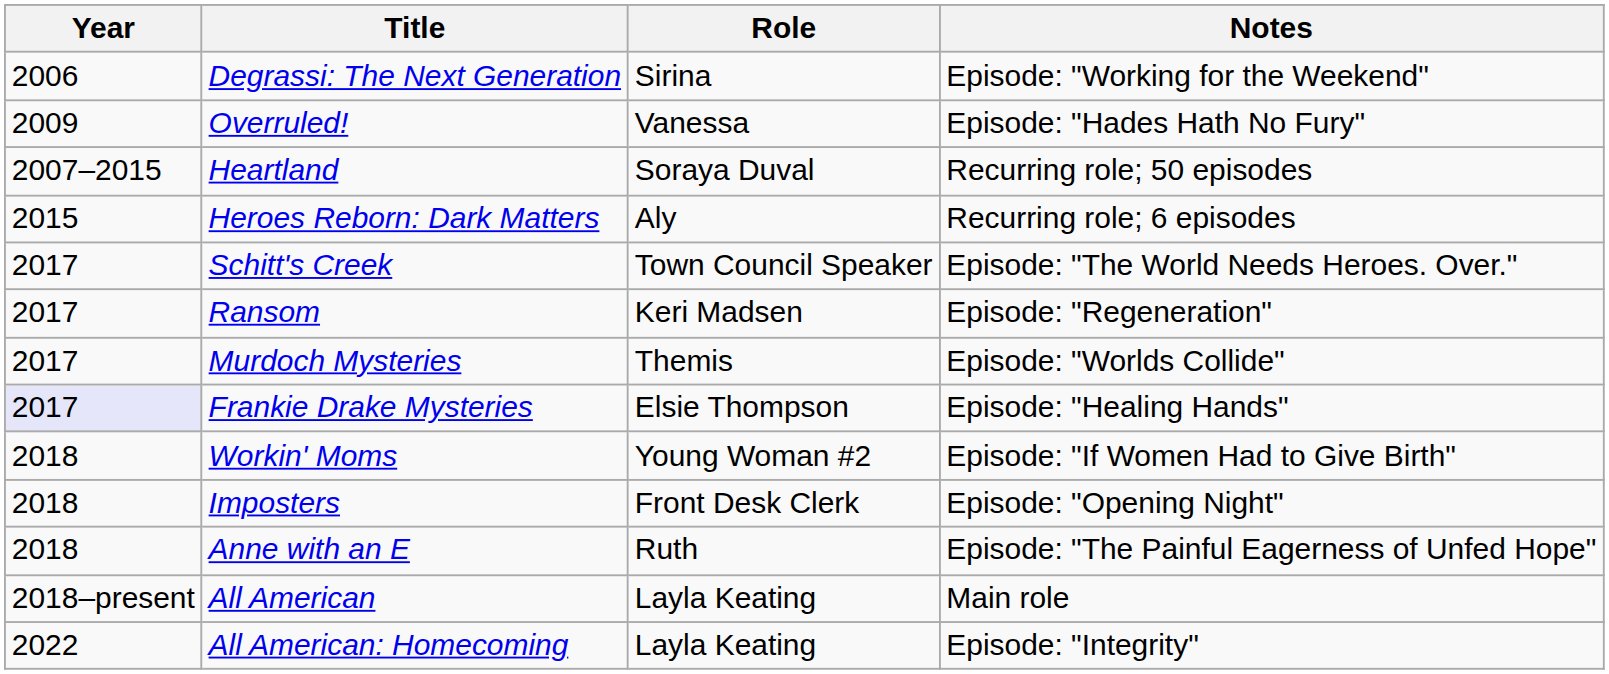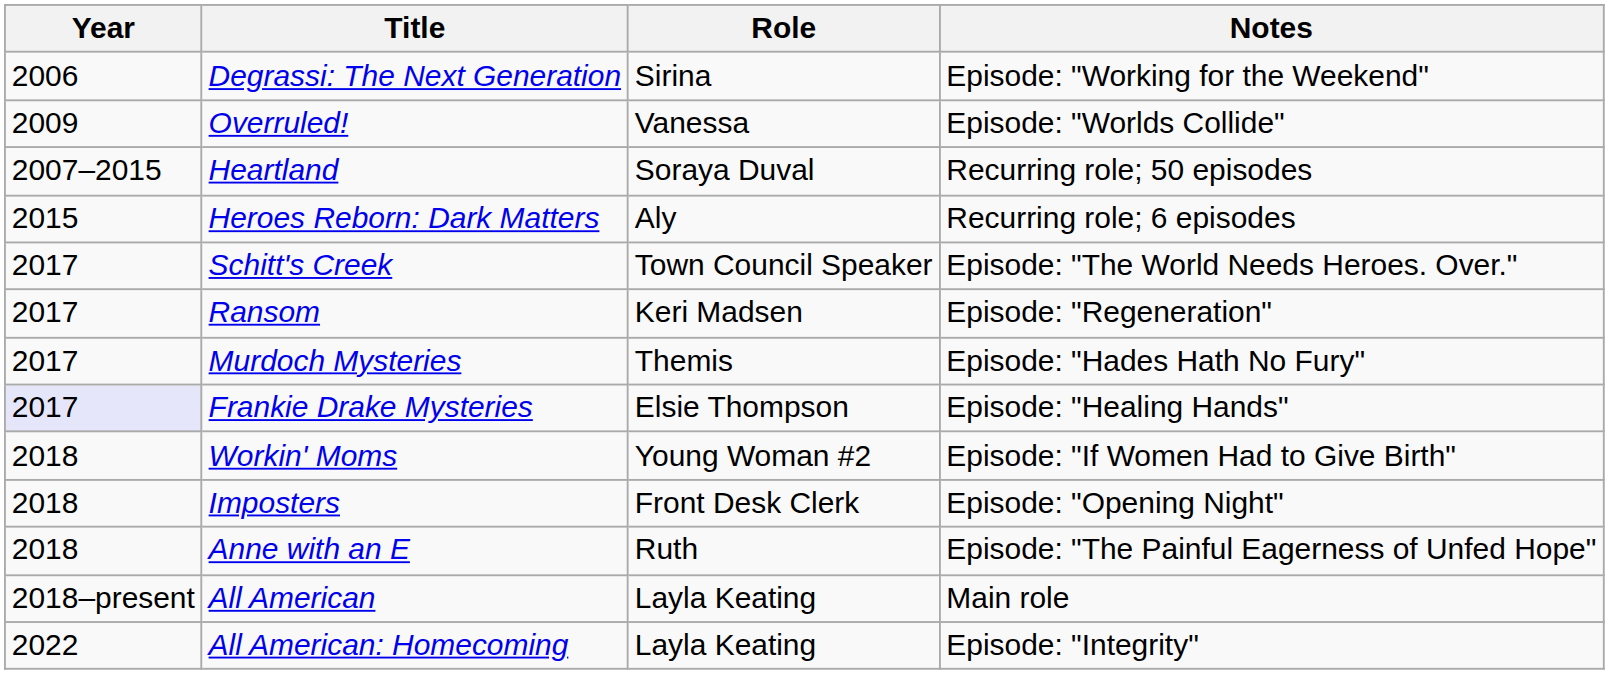 <table class="wikitable sortable">
 <tr>
 <th>Year</th>
 <th>Title</th>
 <th>Role</th>
 <th class="unsortable">Notes</th>
 </tr>
 <tr>
 <td>2006</td>
 <td><em><a href='#'>Degrassi: The Next Generation</a></em></td>
 <td>Sirina</td>
 <td>Episode: "Working for the Weekend"</td>
 </tr>
 <tr>
 <td>2009</td>
 <td><em><a href='#'>Overruled!</a></em></td>
 <td>Vanessa</td>
-<td>Episode: "Hades Hath No Fury"</td>
+<td>Episode: "Worlds Collide"</td>
 </tr>
 <tr>
 <td>2007–2015</td>
 <td><em><a href='#'>Heartland</a></em></td>
 <td>Soraya Duval</td>
 <td>Recurring role; 50 episodes</td>
 </tr>
 <tr>
 <td>2015</td>
 <td><em><a href='#'>Heroes Reborn: Dark Matters</a></em></td>
 <td>Aly</td>
 <td>Recurring role; 6 episodes</td>
 </tr>
 <tr>
 <td>2017</td>
 <td><em><a href='#'>Schitt's Creek</a></em></td>
 <td>Town Council Speaker</td>
 <td>Episode: "The World Needs Heroes. Over."</td>
 </tr>
 <tr>
 <td>2017</td>
 <td><em><a href='#'>Ransom</a></em></td>
 <td>Keri Madsen</td>
 <td>Episode: "Regeneration"</td>
 </tr>
 <tr>
 <td>2017</td>
 <td><em><a href='#'>Murdoch Mysteries</a></em></td>
 <td>Themis</td>
-<td>Episode: "Worlds Collide"</td>
+<td>Episode: "Hades Hath No Fury"</td>
 </tr>
 <tr>
 <td style="background: lavender;">2017</td>
 <td><em><a href='#'>Frankie Drake Mysteries</a></em></td>
 <td>Elsie Thompson</td>
 <td>Episode: "Healing Hands"</td>
 </tr>
 <tr>
 <td>2018</td>
 <td><em><a href='#'>Workin' Moms</a></em></td>
 <td>Young Woman #2</td>
 <td>Episode: "If Women Had to Give Birth"</td>
 </tr>
 <tr>
 <td>2018</td>
 <td><em><a href='#'>Imposters</a></em></td>
 <td>Front Desk Clerk</td>
 <td>Episode: "Opening Night"</td>
 </tr>
 <tr>
 <td>2018</td>
 <td><em><a href='#'>Anne with an E</a></em></td>
 <td>Ruth</td>
 <td>Episode: "The Painful Eagerness of Unfed Hope"</td>
 </tr>
 <tr>
 <td>2018–present</td>
 <td><em><a href='#'>All American</a></em></td>
 <td>Layla Keating</td>
 <td>Main role</td>
 </tr>
 <tr>
 <td>2022</td>
 <td><em><a href='#'>All American: Homecoming</a></em></td>
 <td>Layla Keating</td>
 <td>Episode: "Integrity"</td>
 </tr>
 </table>
